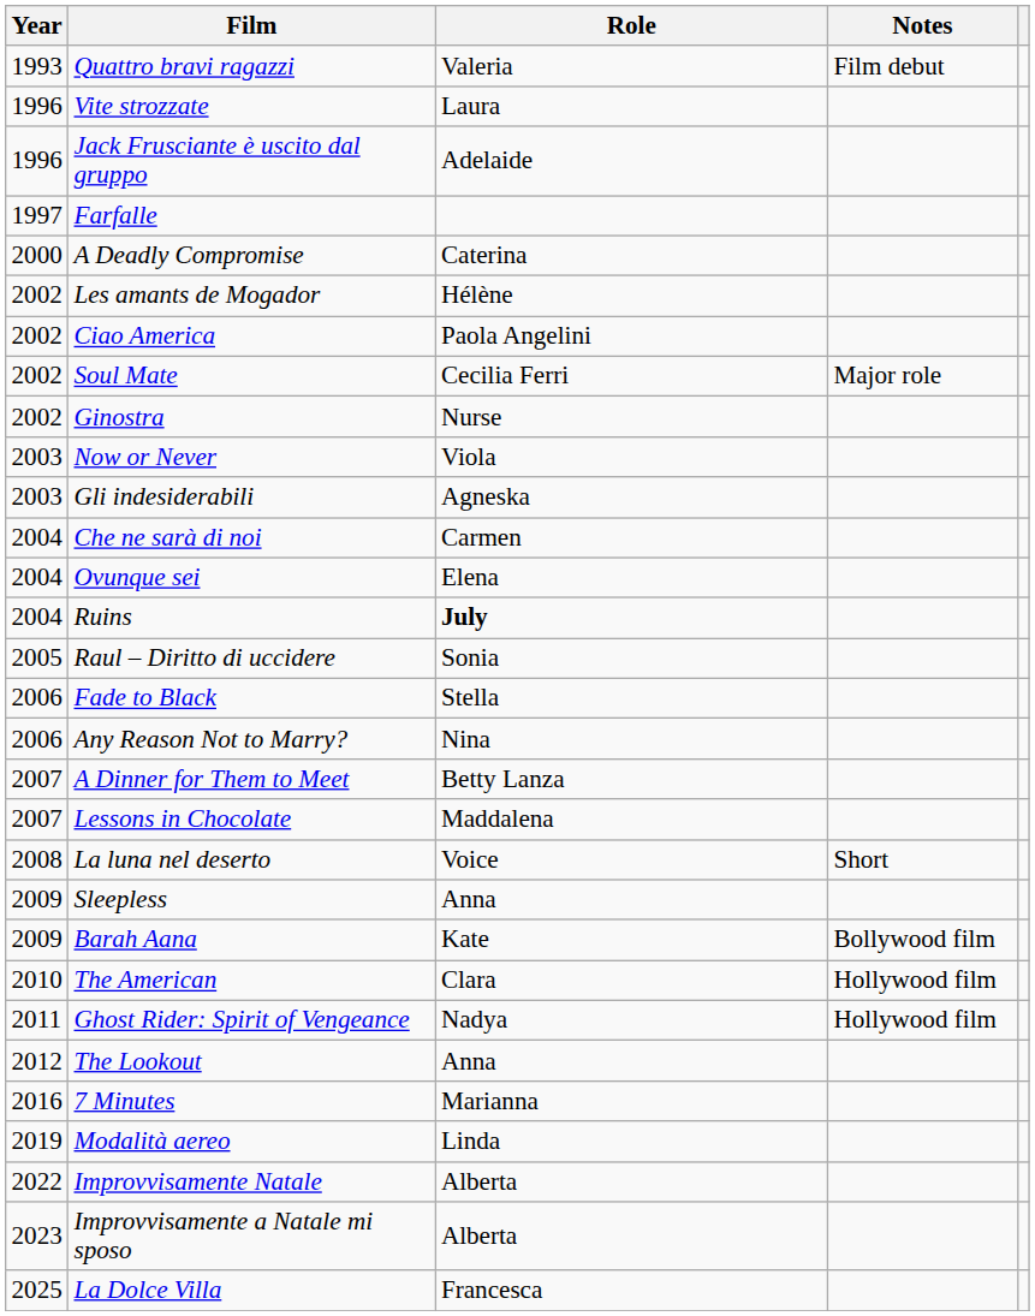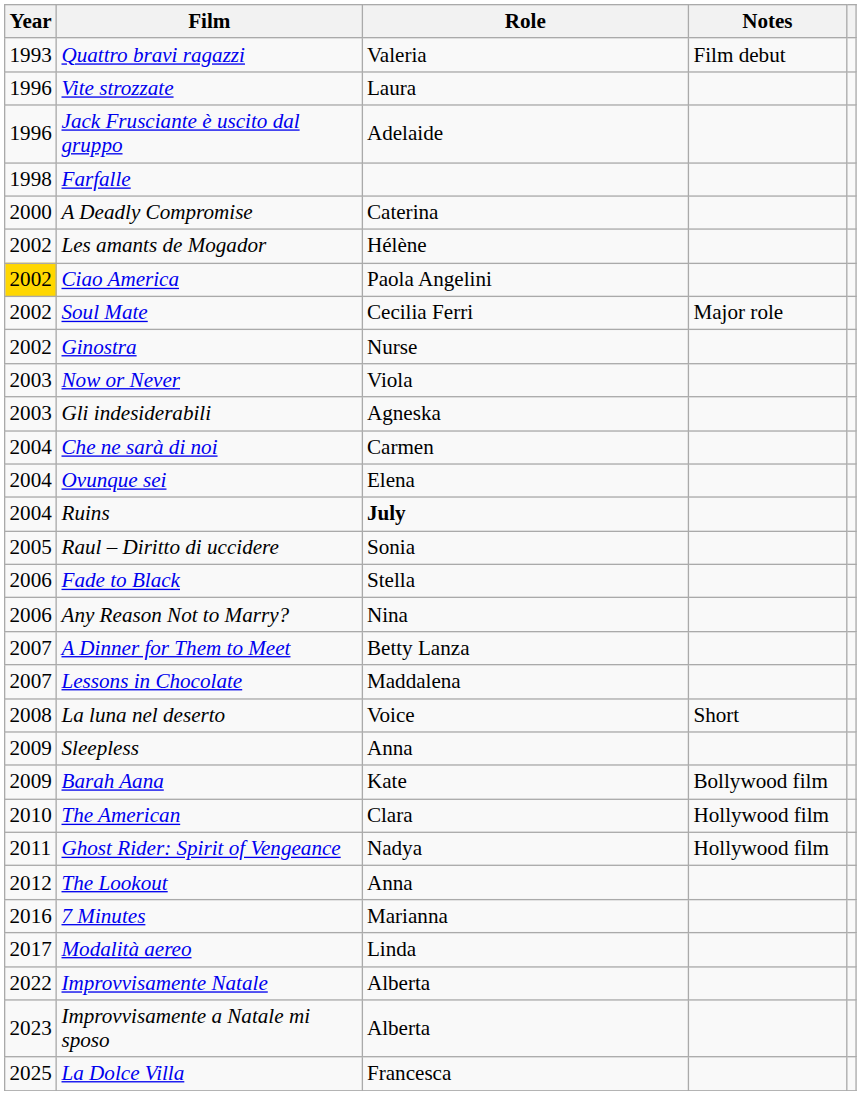 <table class="wikitable plainrowheaders sortable">
 <tr>
 <th scope="col">Year</th>
 <th scope="col" style="width: 14em;">Film</th>
 <th scope="col" style="width: 15em;">Role</th>
 <th scope="col" style="width: 7em;" class="unsortable">Notes</th>
 <th scope="col" class="unsortable"></th>
 </tr>
 <tr>
 <td>1993</td>
 <td><em><a href='#'>Quattro bravi ragazzi</a></em></td>
 <td>Valeria</td>
 <td>Film debut</td>
 <td></td>
 </tr>
 <tr>
 <td>1996</td>
 <td><em><a href='#'>Vite strozzate</a></em></td>
 <td>Laura</td>
 <td></td>
 <td></td>
 </tr>
 <tr>
 <td>1996</td>
 <td><em><a href='#'>Jack Frusciante è uscito dal gruppo</a></em></td>
 <td>Adelaide</td>
 <td></td>
 <td></td>
 </tr>
 <tr>
-<td>1997</td>
+<td>1998</td>
 <td><em><a href='#'>Farfalle</a></em></td>
 <td></td>
 <td></td>
 <td></td>
 </tr>
 <tr>
 <td>2000</td>
 <td><em>A Deadly Compromise</em></td>
 <td>Caterina</td>
 <td></td>
 <td></td>
 </tr>
 <tr>
 <td>2002</td>
 <td><em>Les amants de Mogador</em></td>
 <td>Hélène</td>
 <td></td>
 <td></td>
 </tr>
 <tr>
-<td>2002</td>
+<td style="background: gold;">2002</td>
 <td><em><a href='#'>Ciao America</a></em></td>
 <td>Paola Angelini</td>
 <td></td>
 <td></td>
 </tr>
 <tr>
 <td>2002</td>
 <td><em><a href='#'>Soul Mate</a></em></td>
 <td>Cecilia Ferri</td>
 <td>Major role</td>
 <td></td>
 </tr>
 <tr>
 <td>2002</td>
 <td><em><a href='#'>Ginostra</a></em></td>
 <td>Nurse</td>
 <td></td>
 <td></td>
 </tr>
 <tr>
 <td>2003</td>
 <td><em><a href='#'>Now or Never</a></em></td>
 <td>Viola</td>
 <td></td>
 <td></td>
 </tr>
 <tr>
 <td>2003</td>
 <td><em>Gli indesiderabili </em></td>
 <td>Agneska</td>
 <td></td>
 <td></td>
 </tr>
 <tr>
 <td>2004</td>
 <td><em><a href='#'>Che ne sarà di noi</a></em></td>
 <td>Carmen</td>
 <td></td>
 <td></td>
 </tr>
 <tr>
 <td>2004</td>
 <td><em><a href='#'>Ovunque sei</a></em></td>
 <td>Elena</td>
 <td></td>
 <td></td>
 </tr>
 <tr>
 <td>2004</td>
 <td><em>Ruins</em></td>
 <td><strong>July</strong></td>
 <td></td>
 <td></td>
 </tr>
 <tr>
 <td>2005</td>
 <td><em>Raul – Diritto di uccidere </em></td>
 <td>Sonia</td>
 <td></td>
 <td></td>
 </tr>
 <tr>
 <td>2006</td>
 <td><em><a href='#'>Fade to Black</a></em></td>
 <td>Stella</td>
 <td></td>
 <td></td>
 </tr>
 <tr>
 <td>2006</td>
 <td><em>Any Reason Not to Marry?</em></td>
 <td>Nina</td>
 <td></td>
 <td></td>
 </tr>
 <tr>
 <td>2007</td>
 <td><em><a href='#'>A Dinner for Them to Meet</a></em></td>
 <td>Betty Lanza</td>
 <td></td>
 <td></td>
 </tr>
 <tr>
 <td>2007</td>
 <td><em><a href='#'>Lessons in Chocolate</a></em></td>
 <td>Maddalena</td>
 <td></td>
 <td></td>
 </tr>
 <tr>
 <td>2008</td>
 <td><em>La luna nel deserto</em></td>
 <td>Voice</td>
 <td>Short</td>
 <td></td>
 </tr>
 <tr>
 <td>2009</td>
 <td><em>Sleepless</em></td>
 <td>Anna</td>
 <td></td>
 <td></td>
 </tr>
 <tr>
 <td>2009</td>
 <td><em><a href='#'>Barah Aana</a></em></td>
 <td>Kate</td>
 <td>Bollywood film</td>
 <td></td>
 </tr>
 <tr>
 <td>2010</td>
 <td><em><a href='#'>The American</a></em></td>
 <td>Clara</td>
 <td>Hollywood film</td>
 <td></td>
 </tr>
 <tr>
 <td>2011</td>
 <td><em><a href='#'>Ghost Rider: Spirit of Vengeance</a></em></td>
 <td>Nadya</td>
 <td>Hollywood film</td>
 <td></td>
 </tr>
 <tr>
 <td>2012</td>
 <td><em><a href='#'>The Lookout</a></em></td>
 <td>Anna</td>
 <td></td>
 <td></td>
 </tr>
 <tr>
 <td>2016</td>
 <td><em><a href='#'>7 Minutes</a></em></td>
 <td>Marianna</td>
 <td></td>
 <td></td>
 </tr>
 <tr>
-<td>2019</td>
+<td>2017</td>
 <td><em><a href='#'>Modalità aereo</a></em></td>
 <td>Linda</td>
 <td></td>
 <td></td>
 </tr>
 <tr>
 <td>2022</td>
 <td><em><a href='#'>Improvvisamente Natale</a></em></td>
 <td>Alberta</td>
 <td></td>
 <td></td>
 </tr>
 <tr>
 <td>2023</td>
 <td><em>Improvvisamente a Natale mi sposo</em></td>
 <td>Alberta</td>
 <td></td>
 <td></td>
 </tr>
 <tr>
 <td>2025</td>
 <td><em><a href='#'>La Dolce Villa</a></em></td>
 <td>Francesca</td>
 <td></td>
 <td></td>
 </tr>
 <tr>
 </tr>
 </table>
